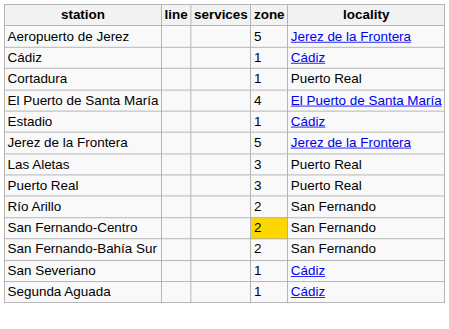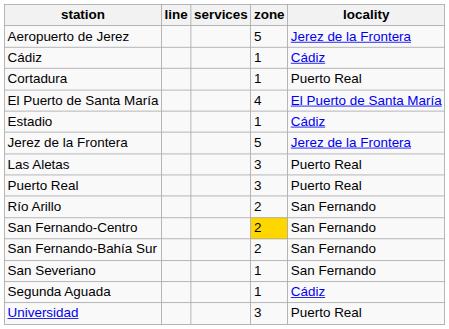 <table class="wikitable sortable">
 <tr>
 <th>station</th>
 <th>line</th>
 <th>services</th>
 <th>zone</th>
 <th>locality</th>
 </tr>
 <tr>
 <td>Aeropuerto de Jerez</td>
 <td></td>
 <td> </td>
 <td>5</td>
 <td><a href='#'>Jerez de la Frontera</a></td>
 </tr>
 <tr>
 <td>Cádiz</td>
 <td></td>
 <td>  </td>
 <td>1</td>
 <td><a href='#'>Cádiz</a></td>
 </tr>
 <tr>
 <td>Cortadura</td>
 <td></td>
 <td> </td>
 <td>1</td>
 <td>Puerto Real</td>
 </tr>
 <tr>
 <td>El Puerto de Santa María</td>
 <td></td>
 <td>  </td>
 <td>4</td>
 <td><a href='#'>El Puerto de Santa María</a></td>
 </tr>
 <tr>
 <td>Estadio</td>
 <td></td>
 <td></td>
 <td>1</td>
 <td><a href='#'>Cádiz</a></td>
 </tr>
 <tr>
 <td>Jerez de la Frontera</td>
 <td></td>
 <td>  </td>
 <td>5</td>
 <td><a href='#'>Jerez de la Frontera</a></td>
 </tr>
 <tr>
 <td>Las Aletas</td>
 <td> </td>
 <td> </td>
 <td>3</td>
 <td>Puerto Real</td>
 </tr>
 <tr>
 <td>Puerto Real</td>
 <td></td>
 <td></td>
 <td>3</td>
 <td>Puerto Real</td>
 </tr>
 <tr>
 <td>Río Arillo</td>
 <td></td>
 <td> </td>
 <td>2</td>
 <td>San Fernando</td>
 </tr>
 <tr>
 <td>San Fernando-Centro</td>
 <td></td>
 <td></td>
 <td style="background: gold;">2</td>
 <td>San Fernando</td>
 </tr>
 <tr>
 <td>San Fernando-Bahía Sur</td>
 <td></td>
 <td>  </td>
 <td>2</td>
 <td>San Fernando</td>
 </tr>
 <tr>
 <td>San Severiano</td>
 <td></td>
 <td></td>
 <td>1</td>
-<td><a href='#'>Cádiz</a></td>
+<td>San Fernando</td>
 </tr>
 <tr>
 <td>Segunda Aguada</td>
 <td></td>
 <td></td>
 <td>1</td>
 <td><a href='#'>Cádiz</a></td>
 </tr>
+<tr>
+<td><a href='#'>Universidad</a></td>
+<td></td>
+<td></td>
+<td>3</td>
+<td>Puerto Real</td>
+</tr>
 </table>
